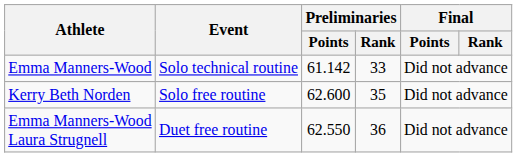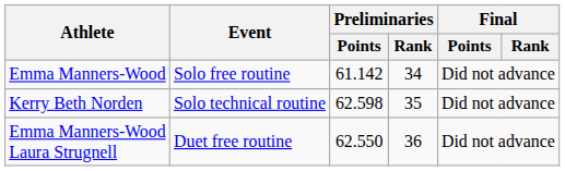 <table class=wikitable style="font-size:90%">
 <tr>
 <th rowspan="2">Athlete</th>
 <th rowspan="2">Event</th>
 <th colspan="2">Preliminaries</th>
 <th colspan="2">Final</th>
 </tr>
 <tr style="font-size:95%">
 <th>Points</th>
 <th>Rank</th>
 <th>Points</th>
 <th>Rank</th>
 </tr>
 <tr align=center>
 <td align=left><a href='#'>Emma Manners-Wood</a></td>
-<td align=left><a href='#'>Solo technical routine</a></td>
+<td align=left><a href='#'>Solo free routine</a></td>
 <td>61.142</td>
-<td>33</td>
+<td>34</td>
 <td colspan=2>Did not advance</td>
 </tr>
 <tr align=center>
 <td align=left><a href='#'>Kerry Beth Norden</a></td>
-<td align=left><a href='#'>Solo free routine</a></td>
-<td>62.600</td>
+<td align=left><a href='#'>Solo technical routine</a></td>
+<td>62.598</td>
 <td>35</td>
 <td colspan=2>Did not advance</td>
 </tr>
 <tr align=center>
 <td align=left><a href='#'>Emma Manners-Wood</a><br><a href='#'>Laura Strugnell</a></td>
 <td align=left><a href='#'>Duet free routine</a></td>
 <td>62.550</td>
 <td>36</td>
 <td colspan=2>Did not advance</td>
 </tr>
 </table>
